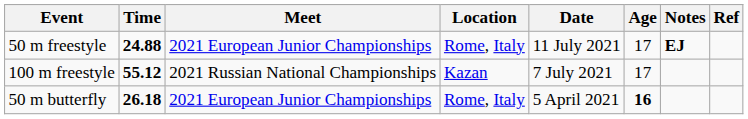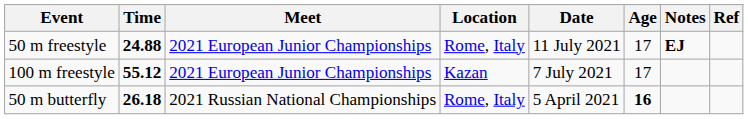 <table class="wikitable">
 <tr>
 <th>Event</th>
 <th>Time</th>
 <th>Meet</th>
 <th>Location</th>
 <th>Date</th>
 <th>Age</th>
 <th>Notes</th>
 <th>Ref</th>
 </tr>
 <tr>
 <td>50 m freestyle</td>
 <td style="text-align:center;"><strong>24.88</strong></td>
 <td><a href='#'>2021 European Junior Championships</a></td>
 <td><a href='#'>Rome</a>, <a href='#'>Italy</a></td>
 <td>11 July 2021</td>
 <td style="text-align:center;">17</td>
 <td><strong>EJ</strong></td>
 <td style="text-align:center;"></td>
 </tr>
 <tr>
 <td>100 m freestyle</td>
 <td style="text-align:center;"><strong>55.12</strong></td>
-<td>2021 Russian National Championships</td>
+<td><a href='#'>2021 European Junior Championships</a></td>
 <td><a href='#'>Kazan</a></td>
 <td>7 July 2021</td>
 <td style="text-align:center;">17</td>
 <td></td>
 <td style="text-align:center;"></td>
 </tr>
 <tr>
 <td>50 m butterfly</td>
 <td style="text-align:center;"><strong>26.18</strong></td>
-<td><a href='#'>2021 European Junior Championships</a></td>
+<td>2021 Russian National Championships</td>
 <td><a href='#'>Rome</a>, <a href='#'>Italy</a></td>
 <td>5 April 2021</td>
 <td style="text-align:center;"><strong>16</strong></td>
 <td></td>
 <td style="text-align:center;"></td>
 </tr>
 </table>
